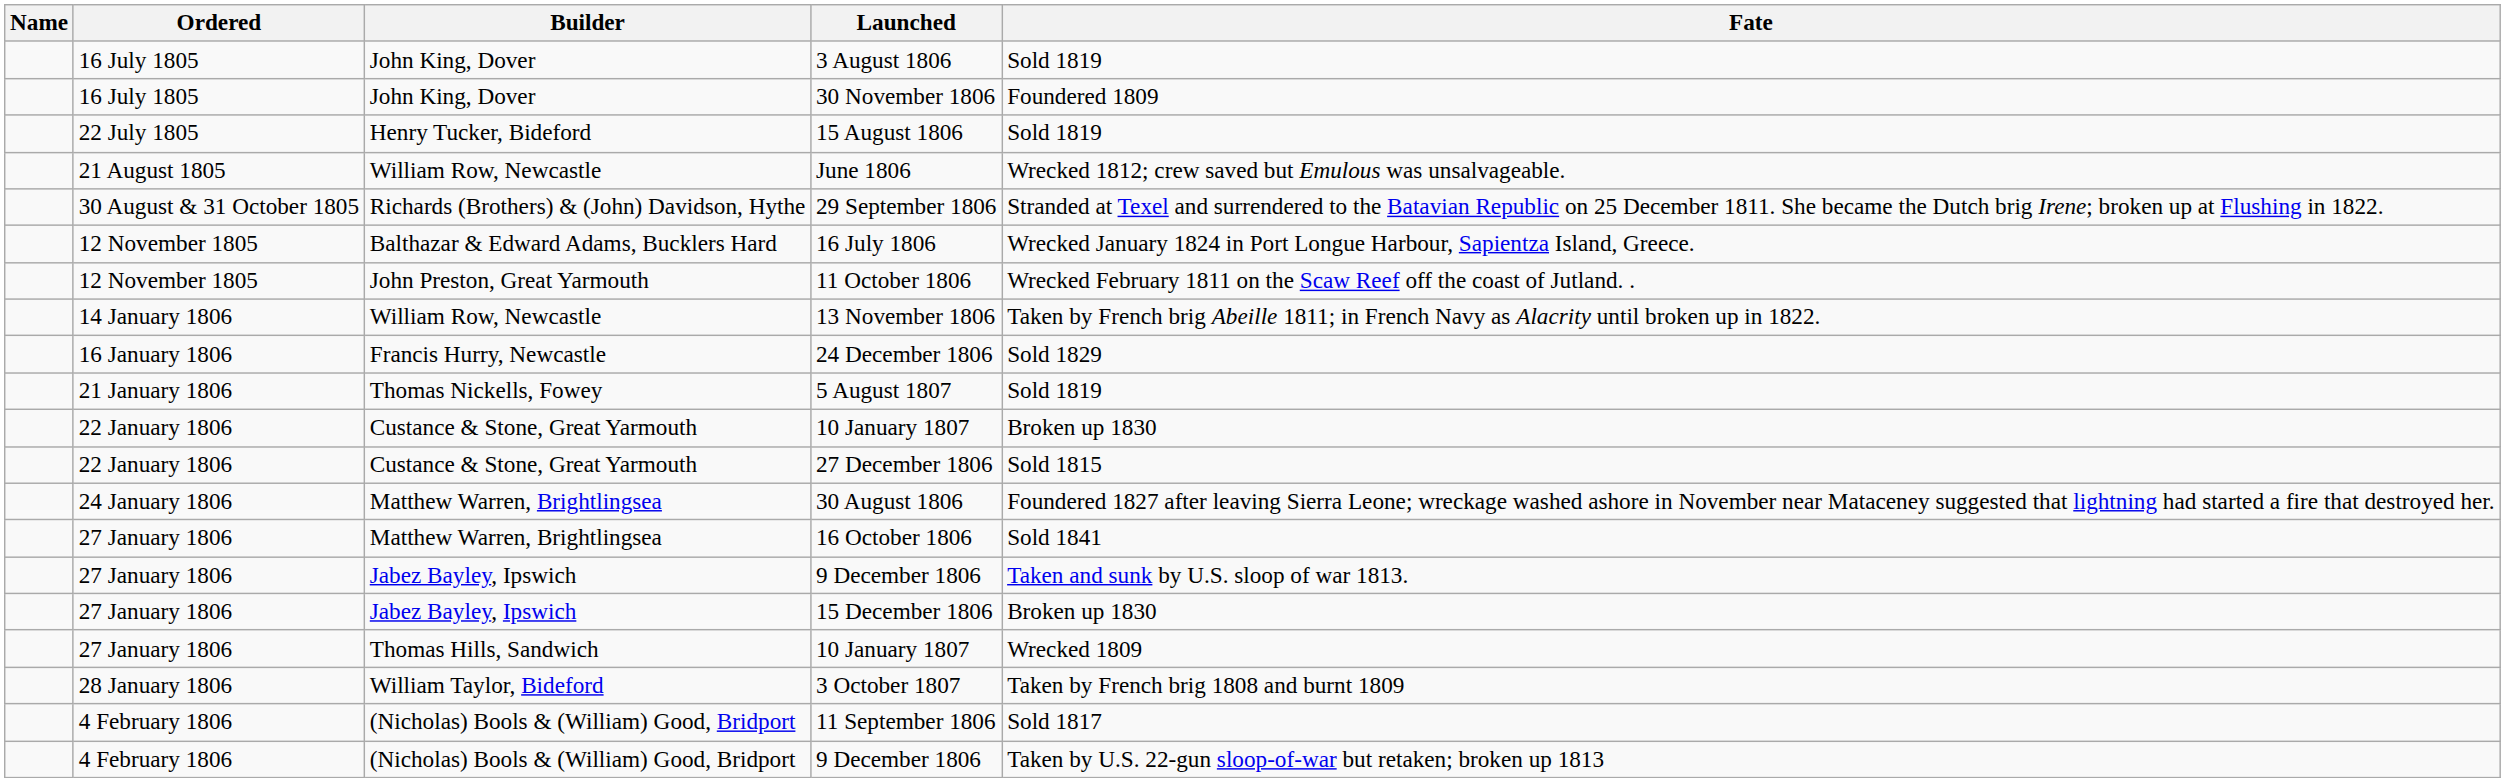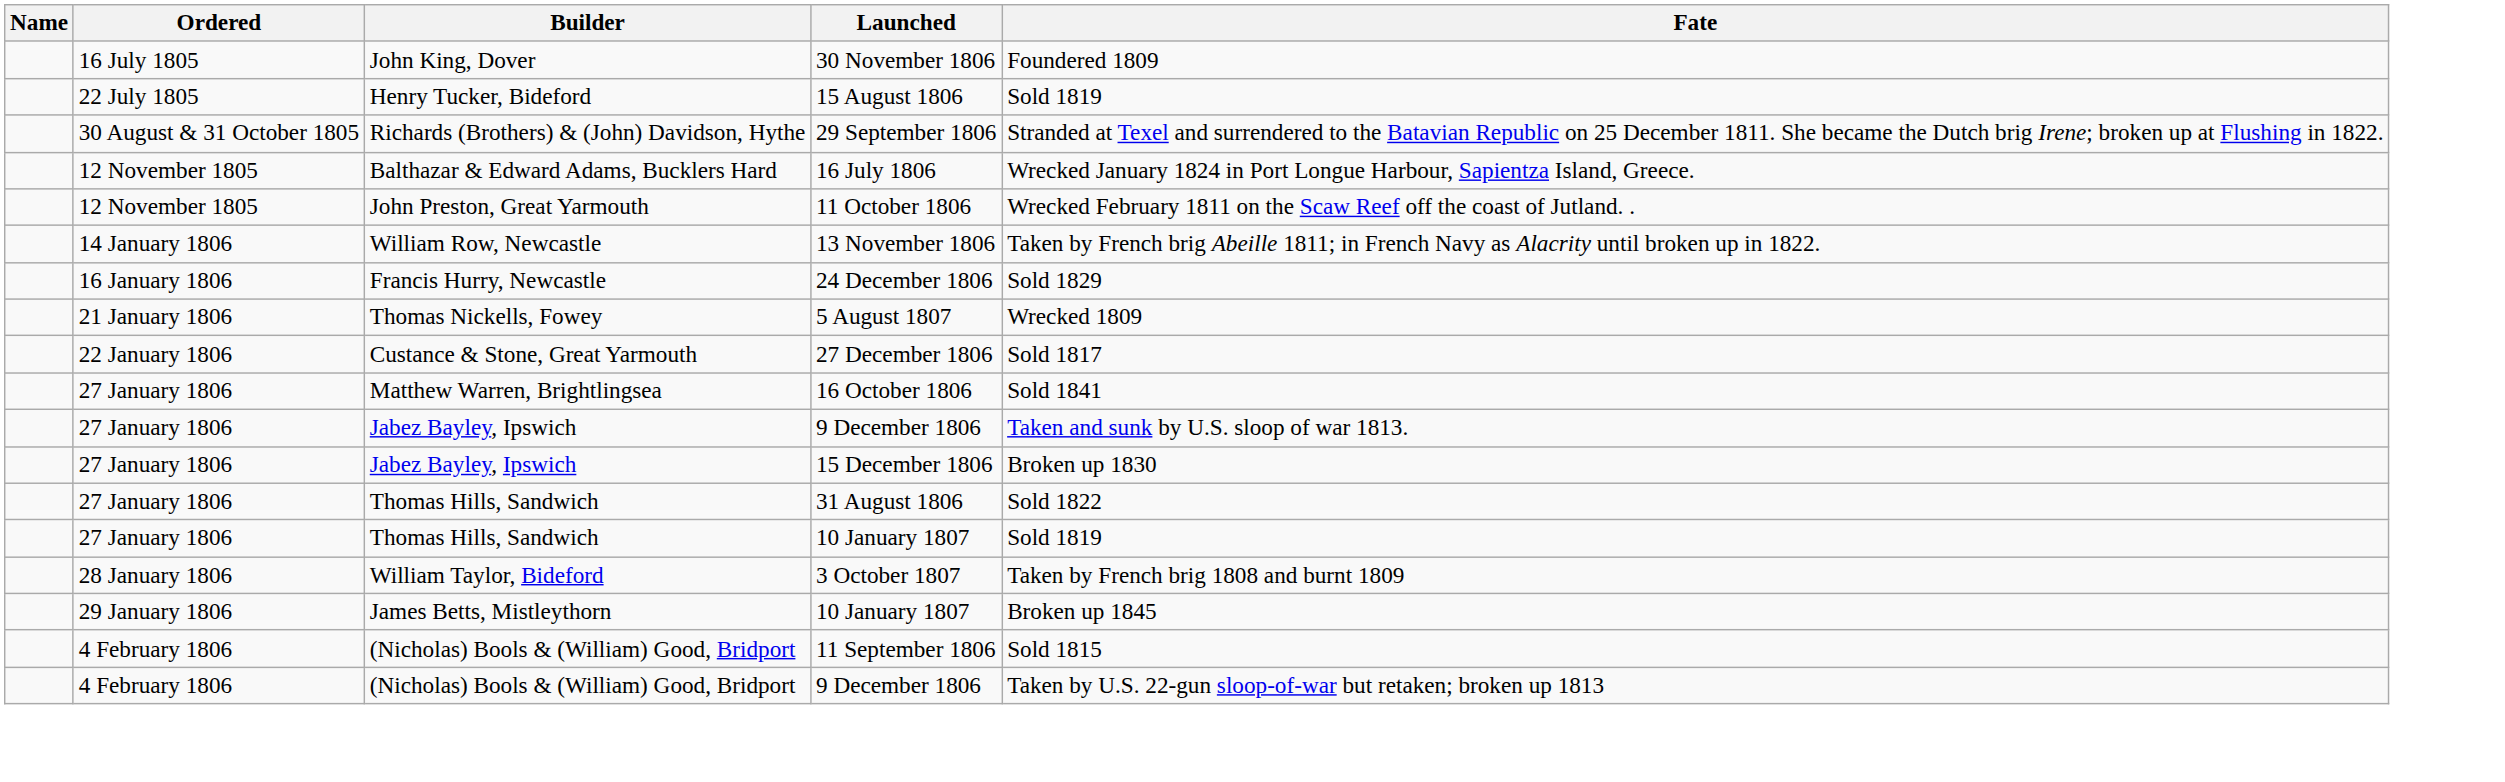 <table class="sortable wikitable">
 <tr>
 <th>Name</th>
 <th>Ordered</th>
 <th>Builder</th>
 <th>Launched</th>
 <th>Fate</th>
-</tr>
-<tr>
-<td></td>
-<td>16 July 1805</td>
-<td>John King, Dover</td>
-<td>3 August 1806</td>
-<td>Sold 1819</td>
 </tr>
 <tr>
 <td></td>
 <td>16 July 1805</td>
 <td>John King, Dover</td>
 <td>30 November 1806</td>
 <td>Foundered 1809</td>
 </tr>
 <tr>
 <td></td>
 <td>22 July 1805</td>
 <td>Henry Tucker, Bideford</td>
 <td>15 August 1806</td>
 <td>Sold 1819</td>
-</tr>
-<tr>
-<td></td>
-<td>21 August 1805</td>
-<td>William Row, Newcastle</td>
-<td>June 1806</td>
-<td>Wrecked 1812; crew saved but <em>Emulous</em> was unsalvageable.</td>
 </tr>
 <tr>
 <td></td>
 <td>30 August & 31 October 1805</td>
 <td>Richards (Brothers) & (John) Davidson, Hythe</td>
 <td>29 September 1806</td>
 <td>Stranded at <a href='#'>Texel</a> and surrendered to the <a href='#'>Batavian Republic</a> on 25 December 1811. She became the Dutch brig <em>Irene</em>; broken up at <a href='#'>Flushing</a> in 1822.</td>
 </tr>
 <tr>
 <td></td>
 <td>12 November 1805</td>
 <td>Balthazar & Edward Adams, Bucklers Hard</td>
 <td>16 July 1806</td>
 <td>Wrecked January 1824 in Port Longue Harbour, <a href='#'>Sapientza</a> Island, Greece.</td>
 </tr>
 <tr>
 <td></td>
 <td>12 November 1805</td>
 <td>John Preston, Great Yarmouth</td>
 <td>11 October 1806</td>
 <td>Wrecked February 1811 on the <a href='#'>Scaw Reef</a> off the coast of Jutland. .</td>
 </tr>
 <tr>
 <td></td>
 <td>14 January 1806</td>
 <td>William Row, Newcastle</td>
 <td>13 November 1806</td>
 <td>Taken by French brig <em>Abeille</em> 1811; in French Navy as <em>Alacrity</em> until broken up in 1822.</td>
 </tr>
 <tr>
 <td></td>
 <td>16 January 1806</td>
 <td>Francis Hurry, Newcastle</td>
 <td>24 December 1806</td>
 <td>Sold 1829</td>
 </tr>
 <tr>
 <td></td>
 <td>21 January 1806</td>
 <td>Thomas Nickells, Fowey</td>
 <td>5 August 1807</td>
-<td>Sold 1819</td>
-</tr>
-<tr>
-<td></td>
-<td>22 January 1806</td>
-<td>Custance & Stone, Great Yarmouth</td>
-<td>10 January 1807</td>
-<td>Broken up 1830</td>
+<td>Wrecked 1809</td>
 </tr>
 <tr>
 <td></td>
 <td>22 January 1806</td>
 <td>Custance & Stone, Great Yarmouth</td>
 <td>27 December 1806</td>
-<td>Sold 1815</td>
-</tr>
-<tr>
-<td></td>
-<td>24 January 1806</td>
-<td>Matthew Warren, <a href='#'>Brightlingsea</a></td>
-<td>30 August 1806</td>
-<td>Foundered 1827 after leaving Sierra Leone; wreckage washed ashore in November near Mataceney suggested that <a href='#'>lightning</a> had started a fire that destroyed her.</td>
+<td>Sold 1817</td>
 </tr>
 <tr>
 <td></td>
 <td>27 January 1806</td>
 <td>Matthew Warren, Brightlingsea</td>
 <td>16 October 1806</td>
 <td>Sold 1841</td>
 </tr>
 <tr>
 <td></td>
 <td>27 January 1806</td>
 <td><a href='#'>Jabez Bayley</a>, Ipswich</td>
 <td>9 December 1806</td>
 <td><a href='#'>Taken and sunk</a> by U.S. sloop of war  1813.</td>
 </tr>
 <tr>
 <td></td>
 <td>27 January 1806</td>
 <td><a href='#'>Jabez Bayley</a>, <a href='#'>Ipswich</a></td>
 <td>15 December 1806</td>
 <td>Broken up 1830</td>
 </tr>
 <tr>
 <td></td>
 <td>27 January 1806</td>
 <td>Thomas Hills, Sandwich</td>
+<td>31 August 1806</td>
+<td>Sold 1822</td>
+</tr>
+<tr>
+<td></td>
+<td>27 January 1806</td>
+<td>Thomas Hills, Sandwich</td>
 <td>10 January 1807</td>
-<td>Wrecked 1809</td>
+<td>Sold 1819</td>
 </tr>
 <tr>
 <td></td>
 <td>28 January 1806</td>
 <td>William Taylor, <a href='#'>Bideford</a></td>
 <td>3 October 1807</td>
 <td>Taken by French brig  1808 and burnt 1809</td>
 </tr>
 <tr>
 <td></td>
+<td>29 January 1806</td>
+<td>James Betts, Mistleythorn</td>
+<td>10 January 1807</td>
+<td>Broken up 1845</td>
+</tr>
+<tr>
+<td></td>
 <td>4 February 1806</td>
 <td>(Nicholas) Bools & (William) Good, <a href='#'>Bridport</a></td>
 <td>11 September 1806</td>
-<td>Sold 1817</td>
+<td>Sold 1815</td>
 </tr>
 <tr>
 <td></td>
 <td>4 February 1806</td>
 <td>(Nicholas) Bools & (William) Good, Bridport</td>
 <td>9 December 1806</td>
 <td>Taken by U.S. 22-gun <a href='#'>sloop-of-war</a>  but retaken; broken up 1813</td>
 </tr>
 </table>
